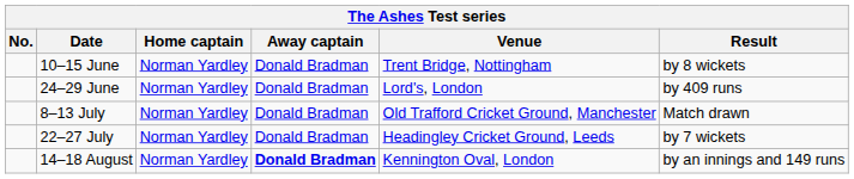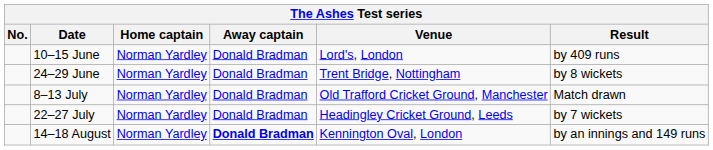 <table class="wikitable">
 <tr>
 <th colspan="9"><a href='#'>The Ashes</a> Test series</th>
 </tr>
 <tr>
 <th>No.</th>
 <th>Date</th>
 <th>Home captain</th>
 <th>Away captain</th>
 <th>Venue</th>
 <th>Result</th>
 </tr>
 <tr>
 <td></td>
 <td>10–15 June</td>
 <td><a href='#'>Norman Yardley</a></td>
 <td><a href='#'>Donald Bradman</a></td>
-<td><a href='#'>Trent Bridge</a>, <a href='#'>Nottingham</a></td>
-<td> by 8 wickets</td>
+<td><a href='#'>Lord's</a>, <a href='#'>London</a></td>
+<td> by 409 runs</td>
 </tr>
 <tr>
 <td></td>
 <td>24–29 June</td>
 <td><a href='#'>Norman Yardley</a></td>
 <td><a href='#'>Donald Bradman</a></td>
-<td><a href='#'>Lord's</a>, <a href='#'>London</a></td>
-<td> by 409 runs</td>
+<td><a href='#'>Trent Bridge</a>, <a href='#'>Nottingham</a></td>
+<td> by 8 wickets</td>
 </tr>
 <tr>
 <td></td>
 <td>8–13 July</td>
 <td><a href='#'>Norman Yardley</a></td>
 <td><a href='#'>Donald Bradman</a></td>
 <td><a href='#'>Old Trafford Cricket Ground</a>, <a href='#'>Manchester</a></td>
 <td>Match drawn</td>
 </tr>
 <tr>
 <td></td>
 <td>22–27 July</td>
 <td><a href='#'>Norman Yardley</a></td>
 <td><a href='#'>Donald Bradman</a></td>
 <td><a href='#'>Headingley Cricket Ground</a>, <a href='#'>Leeds</a></td>
 <td> by 7 wickets</td>
 </tr>
 <tr>
 <td></td>
 <td>14–18 August</td>
 <td><a href='#'>Norman Yardley</a></td>
 <td><strong><a href='#'>Donald Bradman</a></strong></td>
 <td><a href='#'>Kennington Oval</a>, <a href='#'>London</a></td>
 <td> by an innings and 149 runs</td>
 </tr>
 </table>
